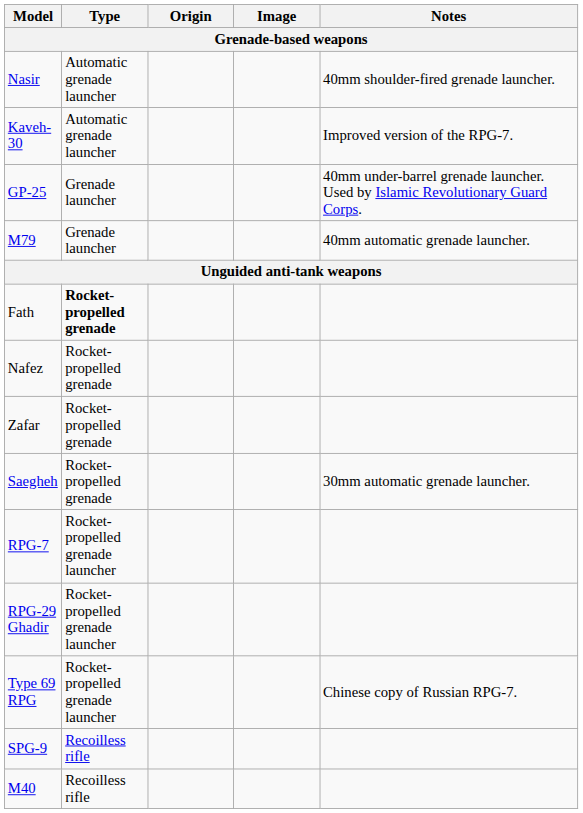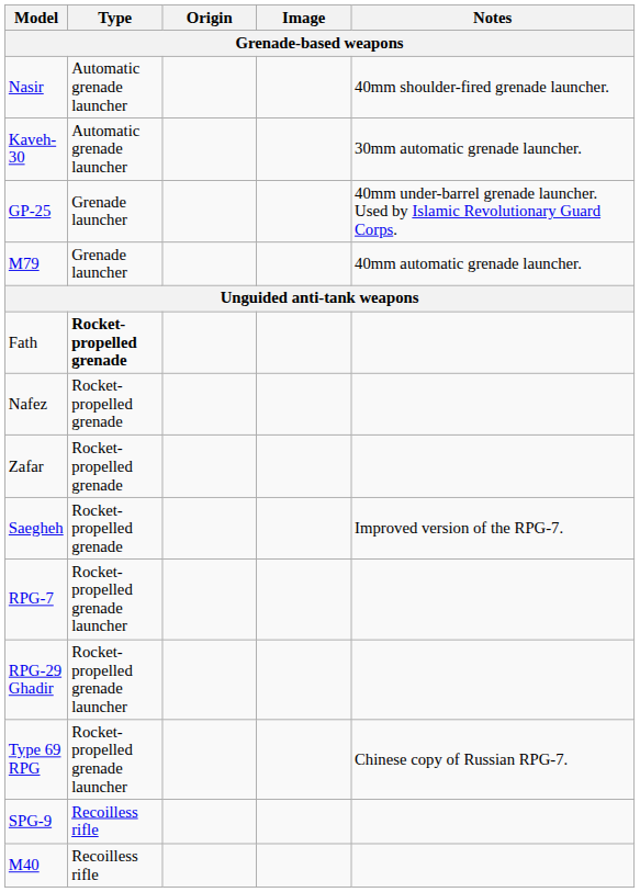 <table class="wikitable" width="100%">
 <tr>
 <th width="10%">Model</th>
 <th width="15%">Type</th>
 <th width="15%">Origin</th>
 <th width= "15%">Image</th>
 <th>Notes</th>
 </tr>
 <tr>
 <th colspan="5">Grenade-based weapons</th>
 </tr>
 <tr>
 <td><a href='#'>Nasir</a></td>
 <td>Automatic grenade launcher</td>
 <td></td>
 <td></td>
 <td>40mm shoulder-fired grenade launcher.</td>
 </tr>
 <tr>
 <td><a href='#'>Kaveh-30</a></td>
 <td>Automatic grenade launcher</td>
 <td><br></td>
 <td></td>
-<td>Improved version of the RPG-7.</td>
+<td>30mm automatic grenade launcher.</td>
 </tr>
 <tr>
 <td><a href='#'>GP-25</a></td>
 <td>Grenade launcher</td>
 <td><br></td>
 <td></td>
 <td>40mm under-barrel grenade launcher. Used by <a href='#'>Islamic Revolutionary Guard Corps</a>.</td>
 </tr>
 <tr>
 <td><a href='#'>M79</a></td>
 <td>Grenade launcher</td>
 <td></td>
 <td></td>
 <td>40mm automatic grenade launcher.</td>
 </tr>
 <tr>
 <th colspan="5">Unguided anti-tank weapons</th>
 </tr>
 <tr>
 <td>Fath</td>
 <td><strong>Rocket-propelled grenade</strong></td>
 <td></td>
 <td></td>
 <td></td>
 </tr>
 <tr>
 <td>Nafez</td>
 <td>Rocket-propelled grenade</td>
 <td></td>
 <td></td>
 <td></td>
 </tr>
 <tr>
 <td>Zafar</td>
 <td>Rocket-propelled grenade</td>
 <td></td>
 <td></td>
 <td></td>
 </tr>
 <tr>
 <td><a href='#'>Saegheh</a></td>
 <td>Rocket-propelled grenade</td>
 <td></td>
 <td></td>
-<td>30mm automatic grenade launcher.</td>
+<td>Improved version of the RPG-7.</td>
 </tr>
 <tr>
 <td><a href='#'>RPG-7</a></td>
 <td>Rocket-propelled grenade launcher</td>
 <td></td>
 <td></td>
 <td></td>
 </tr>
 <tr>
 <td><a href='#'>RPG-29</a> <a href='#'>Ghadir</a></td>
 <td>Rocket-propelled grenade launcher</td>
 <td></td>
 <td></td>
 <td></td>
 </tr>
 <tr>
 <td><a href='#'>Type 69 RPG</a></td>
 <td>Rocket-propelled grenade launcher</td>
 <td></td>
 <td></td>
 <td>Chinese copy of Russian RPG-7.</td>
 </tr>
 <tr>
 <td><a href='#'>SPG-9</a></td>
 <td><a href='#'>Recoilless rifle</a></td>
 <td></td>
 <td></td>
 <td></td>
 </tr>
 <tr>
 <td><a href='#'>M40</a></td>
 <td>Recoilless rifle</td>
 <td></td>
 <td></td>
 <td></td>
 </tr>
 </table>
